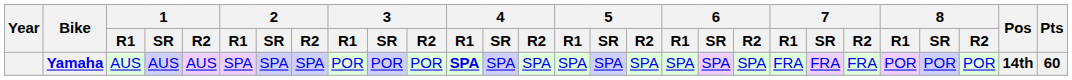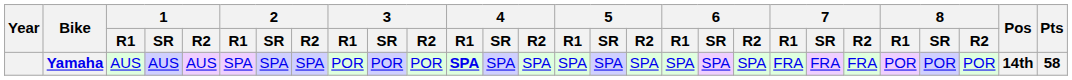 <table class="wikitable" style="text-align:center; font-size:90%;">
 <tr>
 <th rowspan="2">Year</th>
 <th rowspan="2">Bike</th>
 <th colspan="3">1</th>
 <th colspan="3">2</th>
 <th colspan="3">3</th>
 <th colspan="3">4</th>
 <th colspan="3">5</th>
 <th colspan="3">6</th>
 <th colspan="3">7</th>
 <th colspan="3">8</th>
 <th rowspan="2">Pos</th>
 <th rowspan="2">Pts</th>
 </tr>
 <tr>
 <th>R1</th>
 <th>SR</th>
 <th>R2</th>
 <th>R1</th>
 <th>SR</th>
 <th>R2</th>
 <th>R1</th>
 <th>SR</th>
 <th>R2</th>
 <th>R1</th>
 <th>SR</th>
 <th>R2</th>
 <th>R1</th>
 <th>SR</th>
 <th>R2</th>
 <th>R1</th>
 <th>SR</th>
 <th>R2</th>
 <th>R1</th>
 <th>SR</th>
 <th>R2</th>
 <th>R1</th>
 <th>SR</th>
 <th>R2</th>
 </tr>
 <tr>
 <th></th>
 <th><a href='#'>Yamaha</a></th>
 <td style="background:#dfffdf;"><a href='#'>AUS</a><br></td>
 <td style="background:#cfcfff;"><a href='#'>AUS</a><br></td>
 <td style="background:#efcfff;"><a href='#'>AUS</a><br></td>
 <td style="background:#efcfff;"><a href='#'>SPA</a><br></td>
 <td style="background:#cfcfff;"><a href='#'>SPA</a><br></td>
 <td style="background:#cfcfff;"><a href='#'>SPA</a><br></td>
 <td style="background:#dfffdf;"><a href='#'>POR</a><br></td>
 <td style="background:#cfcfff;"><a href='#'>POR</a><br></td>
 <td style="background:#dfffdf;"><a href='#'>POR</a><br></td>
 <td style="background:#dfffdf;"><strong><a href='#'>SPA</a><br></strong></td>
 <td style="background:#cfcfff;"><a href='#'>SPA</a><br></td>
 <td style="background:#dfffdf;"><a href='#'>SPA</a><br></td>
 <td style="background:#dfffdf;"><a href='#'>SPA</a><br></td>
 <td style="background:#cfcfff;"><a href='#'>SPA</a><br></td>
 <td style="background:#dfffdf;"><a href='#'>SPA</a><br></td>
 <td style="background:#dfffdf;"><a href='#'>SPA</a><br></td>
 <td style="background:#efcfff;"><a href='#'>SPA</a><br></td>
 <td style="background:#dfffdf;"><a href='#'>SPA</a><br></td>
 <td style="background:#dfffdf;"><a href='#'>FRA</a><br></td>
 <td style="background:#efcfff;"><a href='#'>FRA</a><br></td>
 <td style="background:#dfffdf;"><a href='#'>FRA</a><br></td>
 <td style="background:#efcfff;"><a href='#'>POR</a><br></td>
 <td style="background:#cfcfff;"><a href='#'>POR</a><br></td>
 <td style="background:#dfffdf;"><a href='#'>POR</a><br></td>
 <th>14th</th>
-<th>60</th>
+<th>58</th>
 </tr>
 </table>
